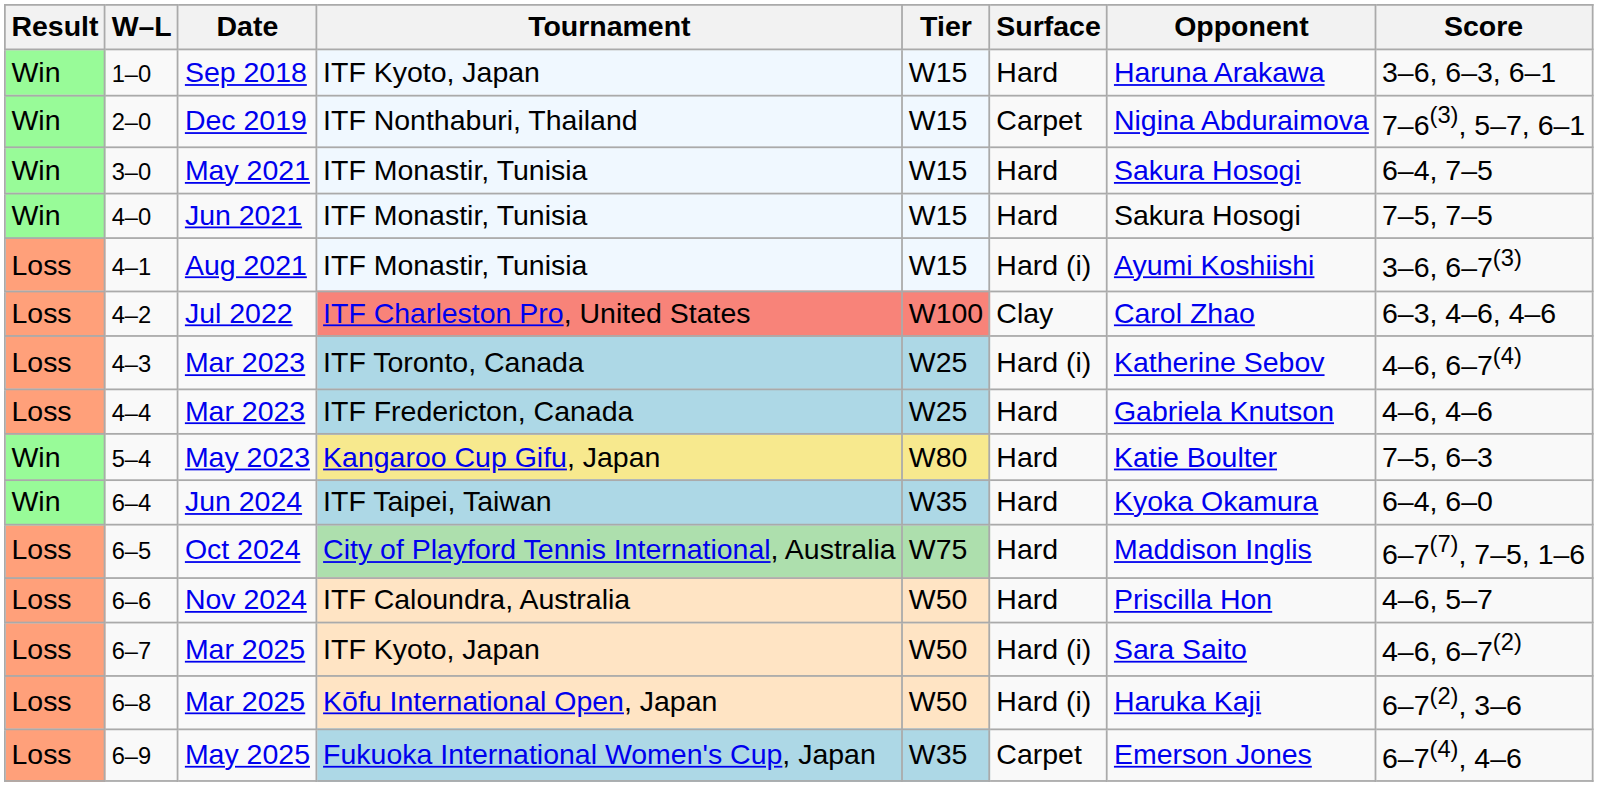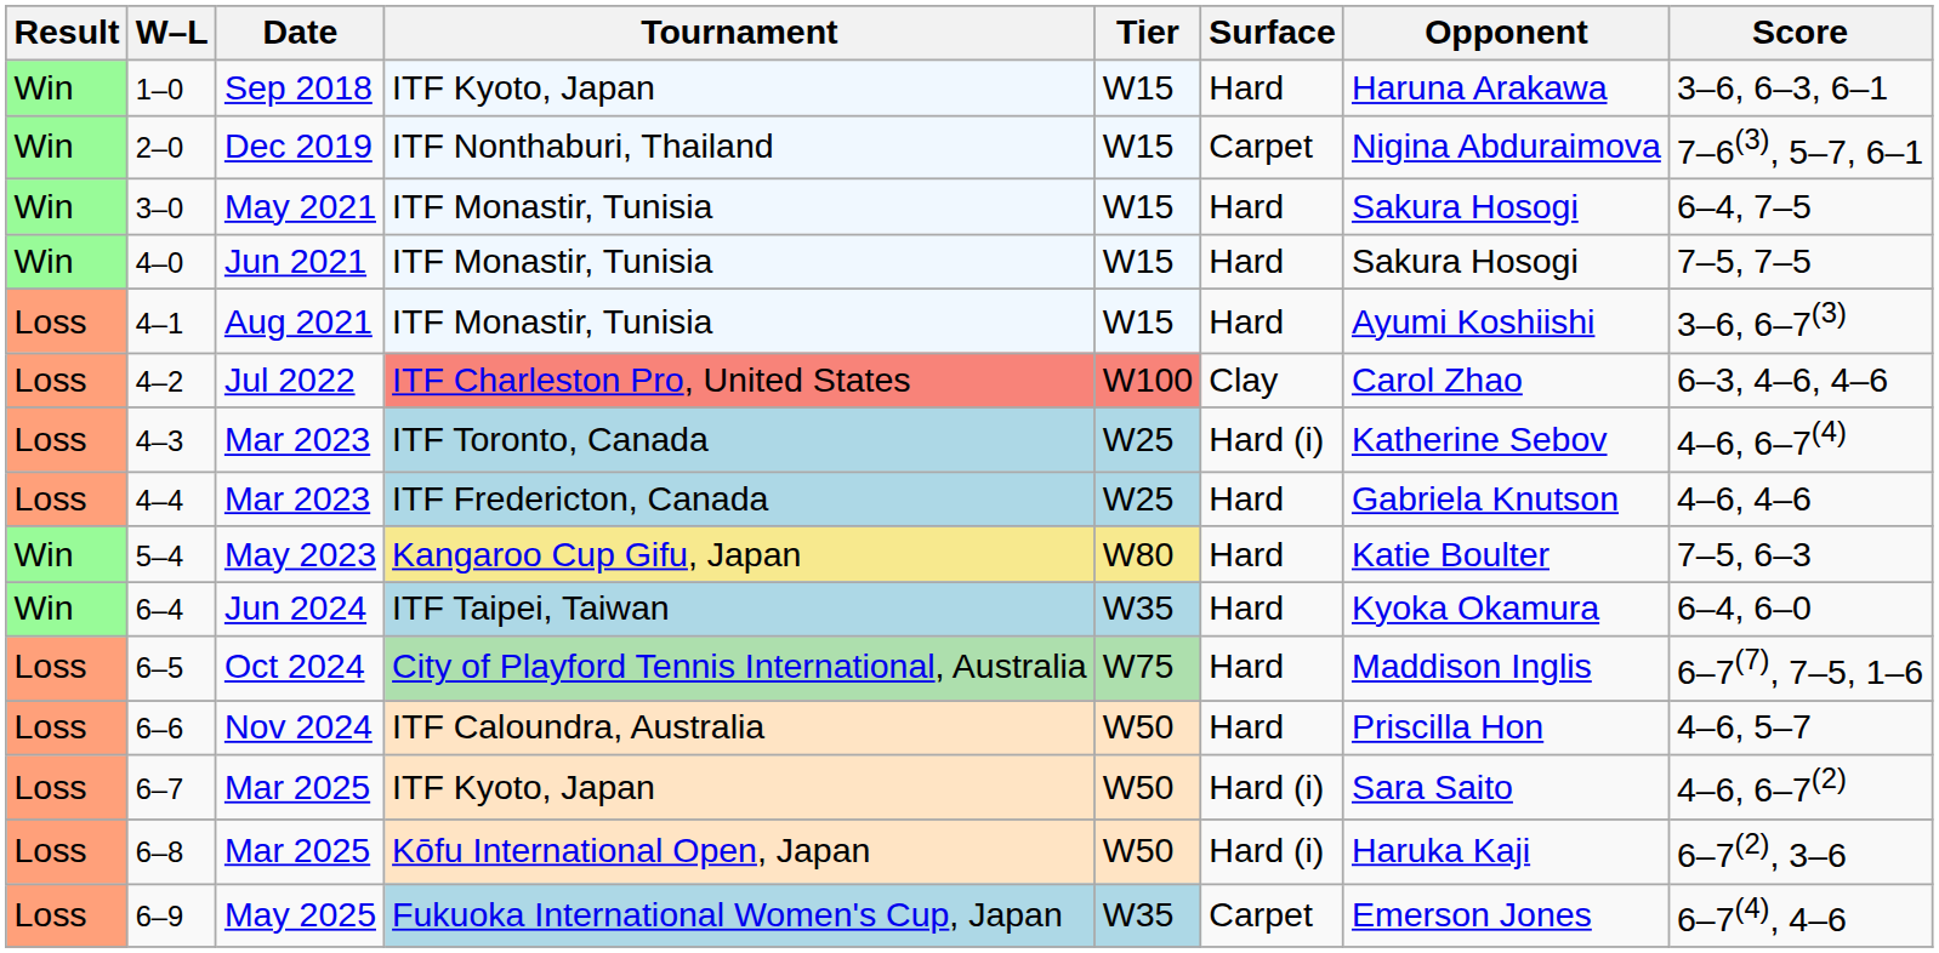 <table class="wikitable sortable">
 <tr>
 <th>Result</th>
 <th class="unsortable">W–L</th>
 <th>Date</th>
 <th>Tournament</th>
 <th>Tier</th>
 <th>Surface</th>
 <th>Opponent</th>
 <th class="unsortable">Score</th>
 </tr>
 <tr>
 <td style="background:#98FB98;">Win</td>
 <td><small>1–0</small></td>
 <td><a href='#'>Sep 2018</a></td>
 <td bgcolor="#f0f8ff">ITF Kyoto, Japan</td>
 <td bgcolor="#f0f8ff">W15</td>
 <td>Hard</td>
 <td> <a href='#'>Haruna Arakawa</a></td>
 <td>3–6, 6–3, 6–1</td>
 </tr>
 <tr>
 <td style="background:#98FB98;">Win</td>
 <td><small>2–0</small></td>
 <td><a href='#'>Dec 2019</a></td>
 <td bgcolor=#f0f8ff>ITF Nonthaburi, Thailand</td>
 <td bgcolor=#f0f8ff>W15</td>
 <td>Carpet</td>
 <td> <a href='#'>Nigina Abduraimova</a></td>
 <td>7–6<sup>(3)</sup>, 5–7, 6–1</td>
 </tr>
 <tr>
 <td style="background:#98FB98;">Win</td>
 <td><small>3–0</small></td>
 <td><a href='#'>May 2021</a></td>
 <td bgcolor=#f0f8ff>ITF Monastir, Tunisia</td>
 <td bgcolor=#f0f8ff>W15</td>
 <td>Hard</td>
 <td> <a href='#'>Sakura Hosogi</a></td>
 <td>6–4, 7–5</td>
 </tr>
 <tr>
 <td style="background:#98FB98;">Win</td>
 <td><small>4–0</small></td>
 <td><a href='#'>Jun 2021</a></td>
 <td bgcolor=#f0f8ff>ITF Monastir, Tunisia</td>
 <td bgcolor=#f0f8ff>W15</td>
 <td>Hard</td>
 <td> Sakura Hosogi</td>
 <td>7–5, 7–5</td>
 </tr>
 <tr>
 <td style="background:#ffa07a;">Loss</td>
 <td><small>4–1</small></td>
 <td><a href='#'>Aug 2021</a></td>
 <td bgcolor=#f0f8ff>ITF Monastir, Tunisia</td>
 <td bgcolor=#f0f8ff>W15</td>
-<td>Hard (i)</td>
+<td>Hard</td>
 <td> <a href='#'>Ayumi Koshiishi</a></td>
 <td>3–6, 6–7<sup>(3)</sup></td>
 </tr>
 <tr>
 <td style="background:#ffa07a;">Loss</td>
 <td><small>4–2</small></td>
 <td><a href='#'>Jul 2022</a></td>
 <td bgcolor=f88379><a href='#'>ITF Charleston Pro</a>, United States</td>
 <td bgcolor=f88379>W100</td>
 <td>Clay</td>
 <td> <a href='#'>Carol Zhao</a></td>
 <td>6–3, 4–6, 4–6</td>
 </tr>
 <tr>
 <td style="background:#ffa07a;">Loss</td>
 <td><small>4–3</small></td>
 <td><a href='#'>Mar 2023</a></td>
 <td bgcolor=lightblue>ITF Toronto, Canada</td>
 <td bgcolor=lightblue>W25</td>
 <td>Hard (i)</td>
 <td> <a href='#'>Katherine Sebov</a></td>
 <td>4–6, 6–7<sup>(4)</sup></td>
 </tr>
 <tr>
 <td style="background:#ffa07a;">Loss</td>
 <td><small>4–4</small></td>
 <td><a href='#'>Mar 2023</a></td>
 <td bgcolor=lightblue>ITF Fredericton, Canada</td>
 <td bgcolor=lightblue>W25</td>
 <td>Hard</td>
 <td> <a href='#'>Gabriela Knutson</a></td>
 <td>4–6, 4–6</td>
 </tr>
 <tr>
 <td style="background:#98FB98;">Win</td>
 <td><small>5–4</small></td>
 <td><a href='#'>May 2023</a></td>
 <td style="background:#f7e98e;"><a href='#'>Kangaroo Cup Gifu</a>, Japan</td>
 <td style="background:#f7e98e;">W80</td>
 <td>Hard</td>
 <td> <a href='#'>Katie Boulter</a></td>
 <td>7–5, 6–3</td>
 </tr>
 <tr>
 <td style="background:#98FB98;">Win</td>
 <td><small>6–4</small></td>
 <td><a href='#'>Jun 2024</a></td>
 <td bgcolor=lightblue>ITF Taipei, Taiwan</td>
 <td bgcolor=lightblue>W35</td>
 <td>Hard</td>
 <td> <a href='#'>Kyoka Okamura</a></td>
 <td>6–4, 6–0</td>
 </tr>
 <tr>
 <td style="background:#ffa07a;">Loss</td>
 <td><small>6–5</small></td>
 <td><a href='#'>Oct 2024</a></td>
 <td style="background:#addfad;"><a href='#'>City of Playford Tennis International</a>, Australia</td>
 <td style="background:#addfad;">W75</td>
 <td>Hard</td>
 <td> <a href='#'>Maddison Inglis</a></td>
 <td>6–7<sup>(7)</sup>, 7–5, 1–6</td>
 </tr>
 <tr>
 <td style="background:#ffa07a;">Loss</td>
 <td><small>6–6</small></td>
 <td><a href='#'>Nov 2024</a></td>
 <td style="background:#ffe4c4;">ITF Caloundra, Australia</td>
 <td style="background:#ffe4c4;">W50</td>
 <td>Hard</td>
 <td> <a href='#'>Priscilla Hon</a></td>
 <td>4–6, 5–7</td>
 </tr>
 <tr>
 <td style="background:#ffa07a;">Loss</td>
 <td><small>6–7</small></td>
 <td><a href='#'>Mar 2025</a></td>
 <td style="background:#ffe4c4;">ITF Kyoto, Japan</td>
 <td style="background:#ffe4c4;">W50</td>
 <td>Hard (i)</td>
 <td> <a href='#'>Sara Saito</a></td>
 <td>4–6, 6–7<sup>(2)</sup></td>
 </tr>
 <tr>
 <td style="background:#ffa07a;">Loss</td>
 <td><small>6–8</small></td>
 <td><a href='#'>Mar 2025</a></td>
 <td style="background:#ffe4c4;"><a href='#'>Kōfu International Open</a>, Japan</td>
 <td style="background:#ffe4c4;">W50</td>
 <td>Hard (i)</td>
 <td> <a href='#'>Haruka Kaji</a></td>
 <td>6–7<sup>(2)</sup>, 3–6</td>
 </tr>
 <tr>
 <td style="background:#ffa07a;">Loss</td>
 <td><small>6–9</small></td>
 <td><a href='#'>May 2025</a></td>
 <td style="background:lightblue;"><a href='#'>Fukuoka International Women's Cup</a>, Japan</td>
 <td style="background:lightblue;">W35</td>
 <td>Carpet</td>
 <td> <a href='#'>Emerson Jones</a></td>
 <td>6–7<sup>(4)</sup>, 4–6</td>
 </tr>
 </table>
